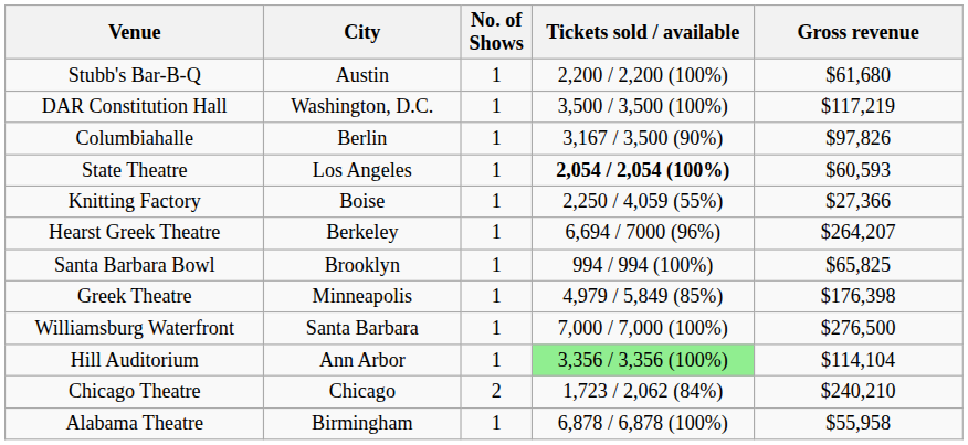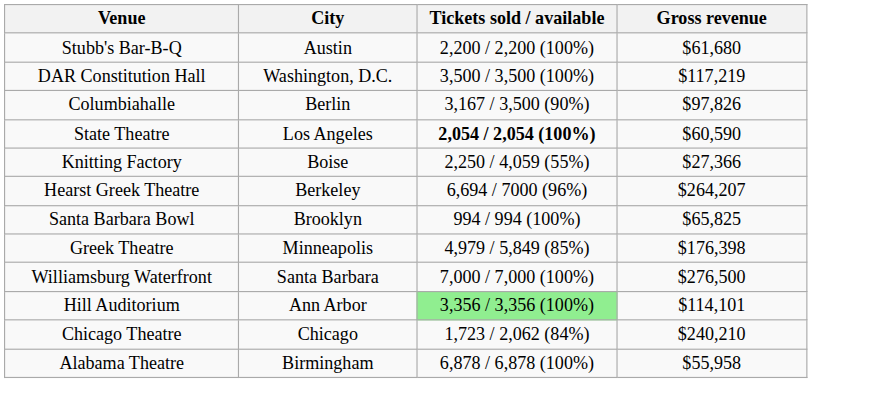 <table class="wikitable" style="text-align:center;">
 <tr>
 <th style="width:200px;">Venue</th>
 <th style="width:150px;">City</th>
-<th style="width:50px;">No. of Shows</th>
 <th style="width:170px;">Tickets sold / available</th>
 <th style="width:160px;">Gross revenue</th>
 </tr>
 <tr>
 <td>Stubb's Bar-B-Q</td>
 <td>Austin</td>
-<td>1</td>
 <td>2,200 / 2,200 (100%)</td>
 <td>$61,680</td>
 </tr>
 <tr>
 <td>DAR Constitution Hall</td>
 <td>Washington, D.C.</td>
-<td>1</td>
 <td>3,500 / 3,500 (100%)</td>
 <td>$117,219</td>
 </tr>
 <tr>
 <td>Columbiahalle</td>
 <td>Berlin</td>
-<td>1</td>
 <td>3,167 / 3,500 (90%)</td>
 <td>$97,826</td>
 </tr>
 <tr>
 <td>State Theatre</td>
 <td>Los Angeles</td>
-<td>1</td>
 <td><strong>2,054 / 2,054 (100%)</strong></td>
-<td>$60,593</td>
+<td>$60,590</td>
 </tr>
 <tr>
 <td>Knitting Factory</td>
 <td>Boise</td>
-<td>1</td>
 <td>2,250 / 4,059 (55%)</td>
 <td>$27,366</td>
 </tr>
 <tr>
 <td>Hearst Greek Theatre</td>
 <td>Berkeley</td>
-<td>1</td>
 <td>6,694 / 7000 (96%)</td>
 <td>$264,207</td>
 </tr>
 <tr>
 <td>Santa Barbara Bowl</td>
 <td>Brooklyn</td>
-<td>1</td>
 <td>994 / 994 (100%)</td>
 <td>$65,825</td>
 </tr>
 <tr>
 <td>Greek Theatre</td>
 <td>Minneapolis</td>
-<td>1</td>
 <td>4,979 / 5,849 (85%)</td>
 <td>$176,398</td>
 </tr>
 <tr>
 <td>Williamsburg Waterfront</td>
 <td>Santa Barbara</td>
-<td>1</td>
 <td>7,000 / 7,000 (100%)</td>
 <td>$276,500</td>
 </tr>
 <tr>
 <td>Hill Auditorium</td>
 <td>Ann Arbor</td>
-<td>1</td>
 <td style="background: lightgreen;">3,356 / 3,356 (100%)</td>
-<td>$114,104</td>
+<td>$114,101</td>
 </tr>
 <tr>
 <td>Chicago Theatre</td>
 <td>Chicago</td>
-<td>2</td>
 <td>1,723 / 2,062 (84%)</td>
 <td>$240,210</td>
 </tr>
 <tr>
 <td>Alabama Theatre</td>
 <td>Birmingham</td>
-<td>1</td>
 <td>6,878 / 6,878 (100%)</td>
 <td>$55,958</td>
 </tr>
 </table>
